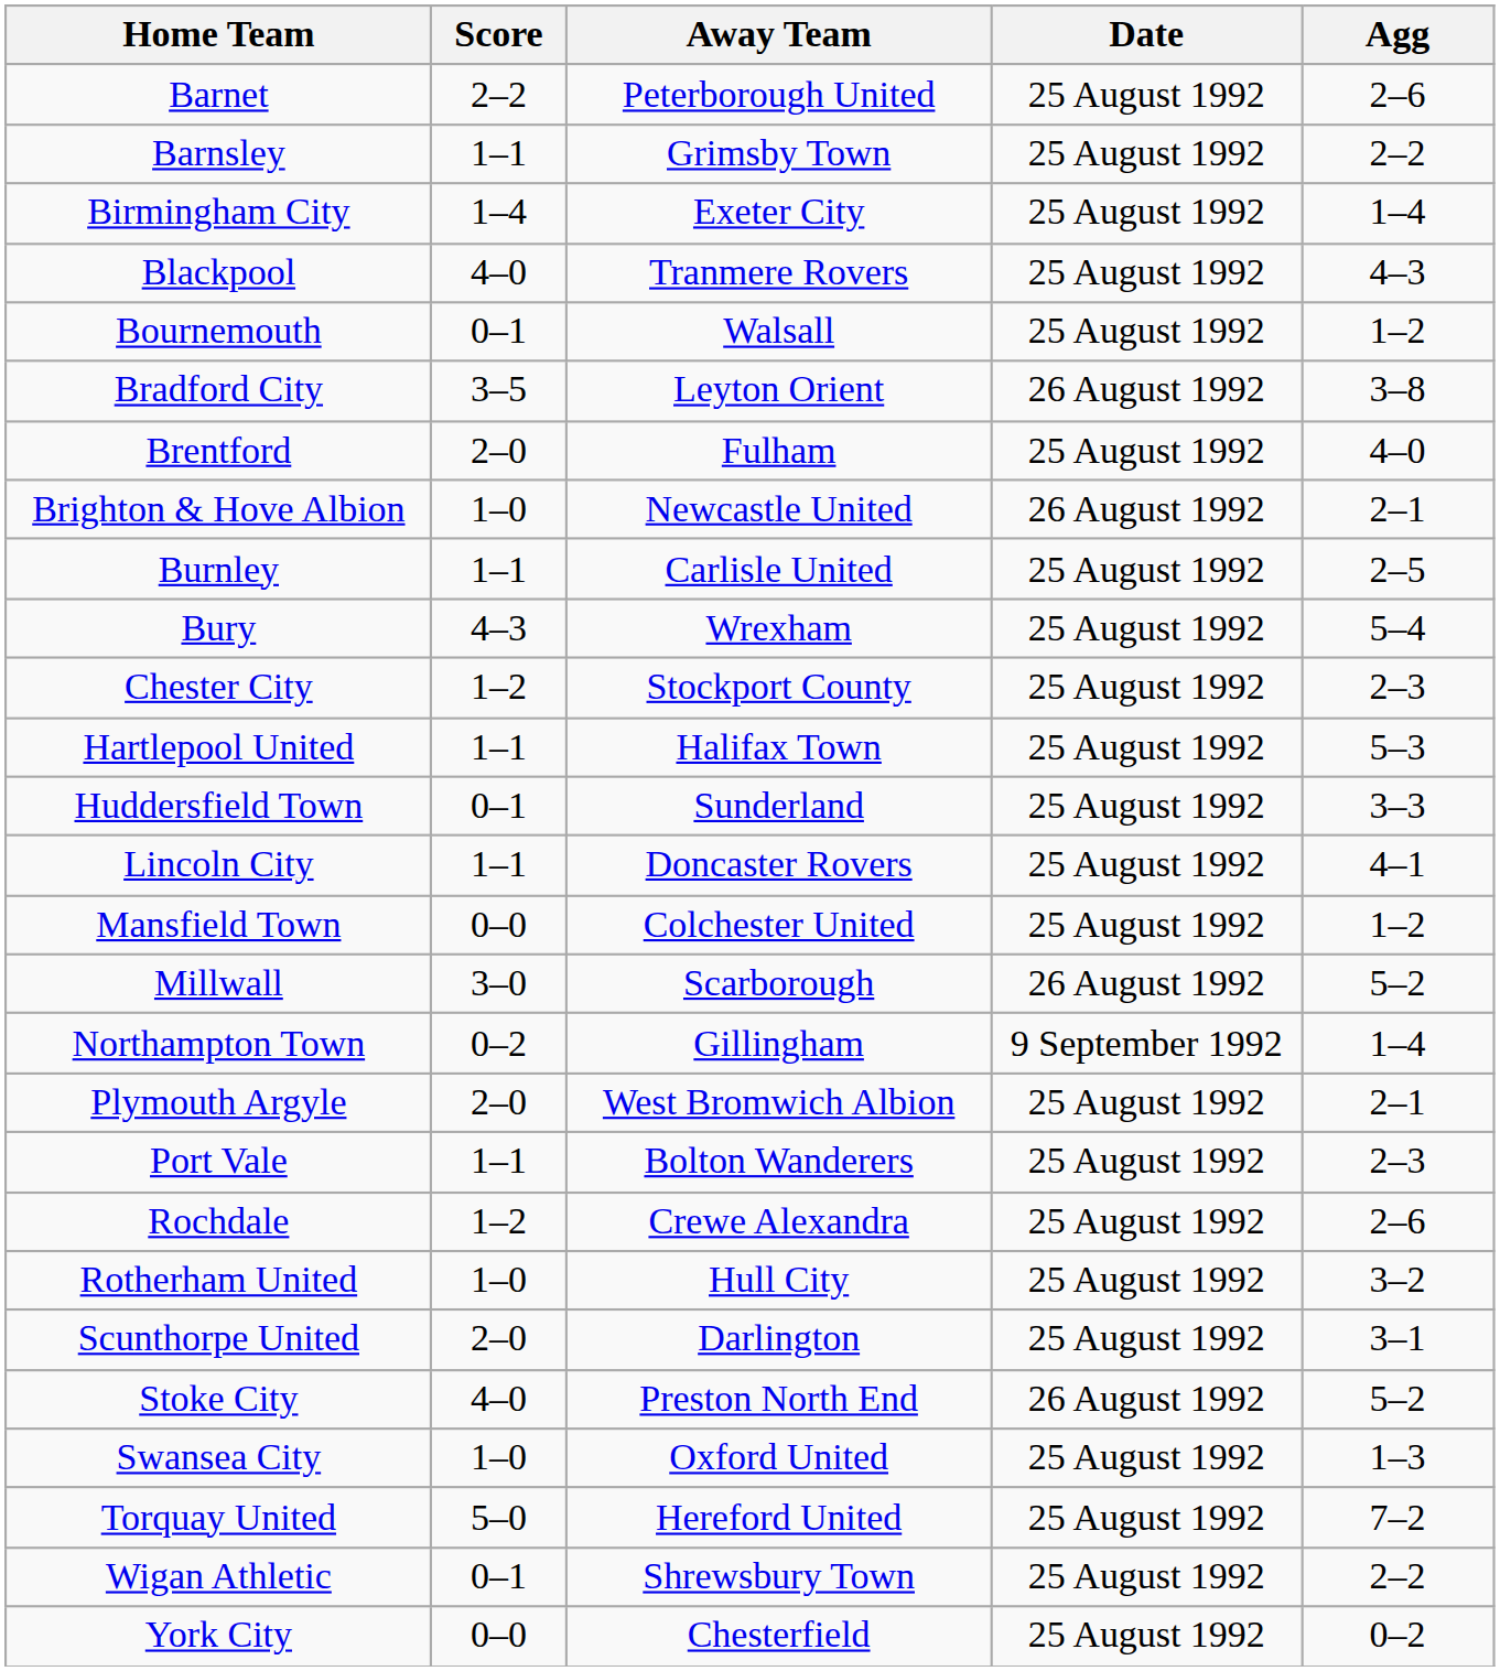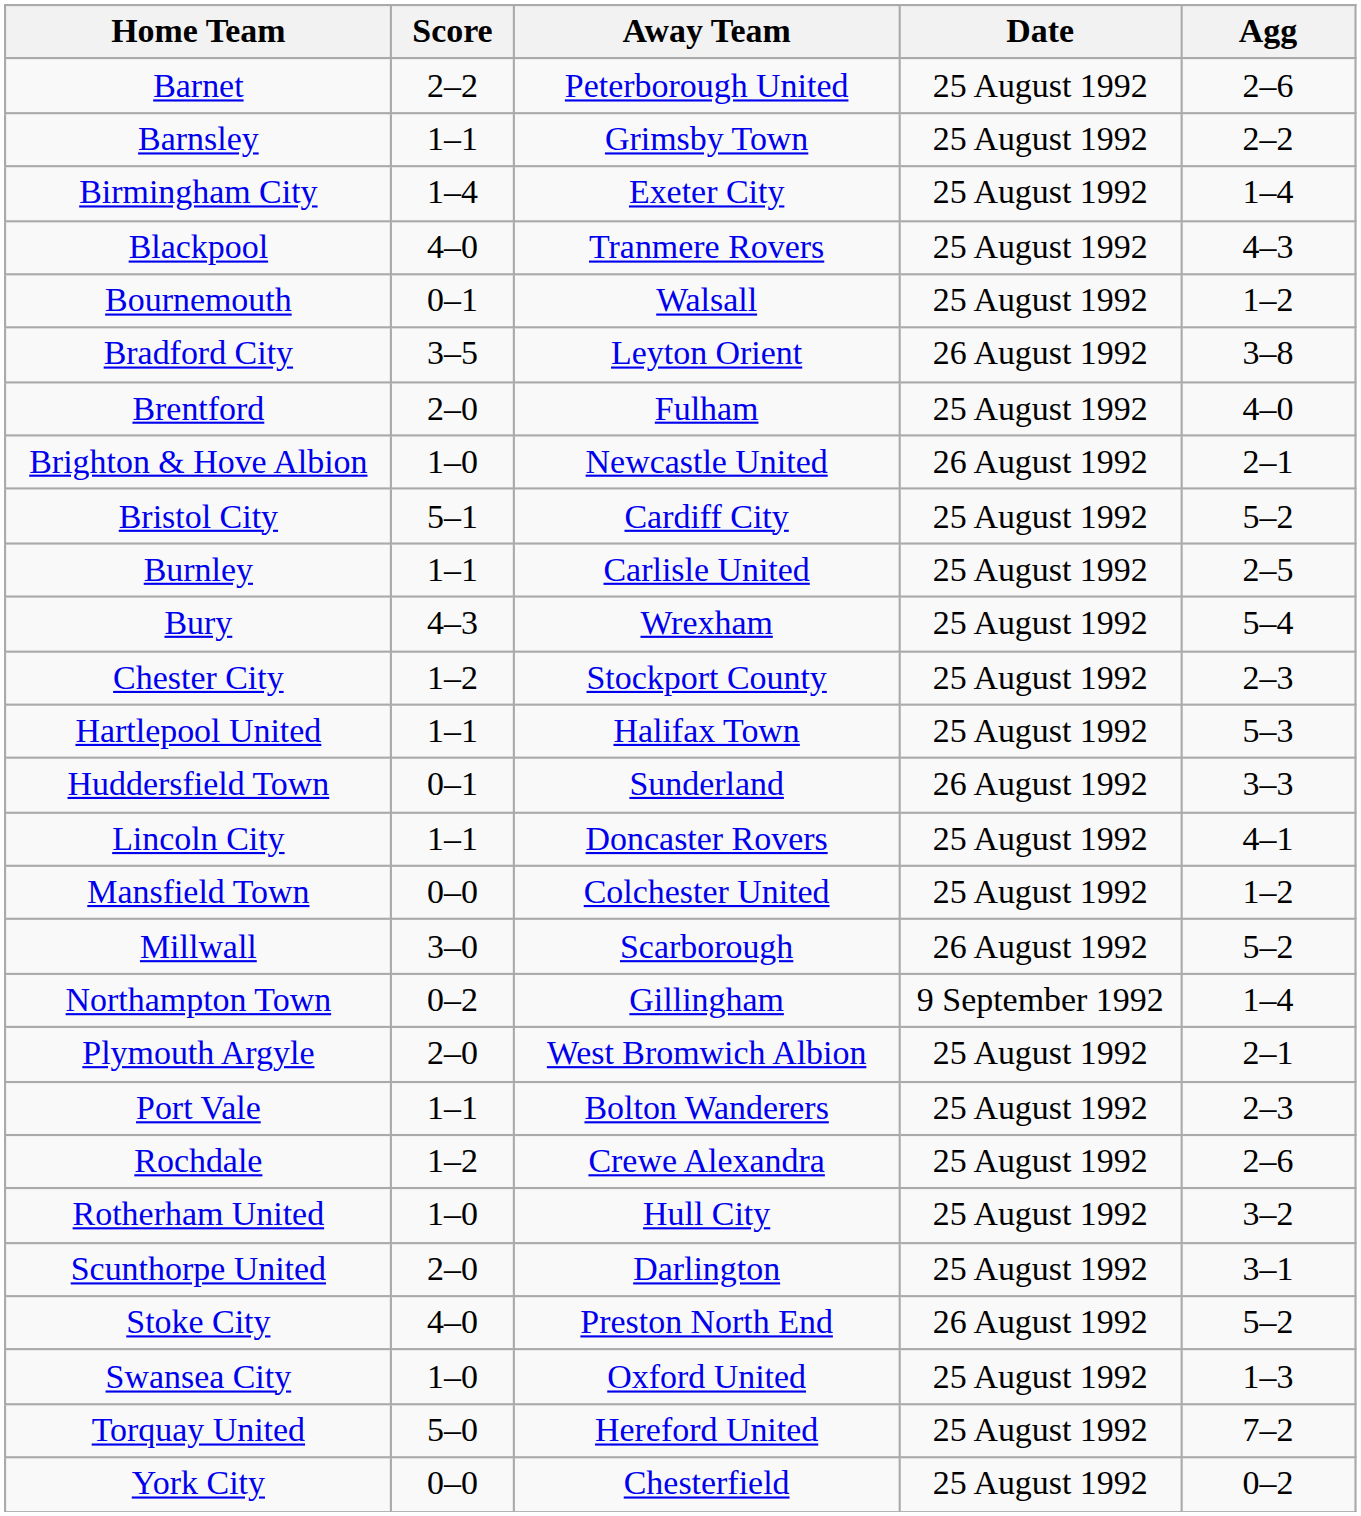 <table class="wikitable" style="text-align:center;">
 <tr>
 <th width=175>Home Team</th>
 <th width=50>Score</th>
 <th width=175>Away Team</th>
 <th width= 125>Date</th>
 <th width= 75>Agg</th>
 </tr>
 <tr>
 <td><a href='#'>Barnet</a></td>
 <td>2–2</td>
 <td><a href='#'>Peterborough United</a></td>
 <td>25 August 1992</td>
 <td>2–6</td>
 </tr>
 <tr>
 <td><a href='#'>Barnsley</a></td>
 <td>1–1</td>
 <td><a href='#'>Grimsby Town</a></td>
 <td>25 August 1992</td>
 <td>2–2</td>
 </tr>
 <tr>
 <td><a href='#'>Birmingham City</a></td>
 <td>1–4</td>
 <td><a href='#'>Exeter City</a></td>
 <td>25 August 1992</td>
 <td>1–4</td>
 </tr>
 <tr>
 <td><a href='#'>Blackpool</a></td>
 <td>4–0</td>
 <td><a href='#'>Tranmere Rovers</a></td>
 <td>25 August 1992</td>
 <td>4–3</td>
 </tr>
 <tr>
 <td><a href='#'>Bournemouth</a></td>
 <td>0–1</td>
 <td><a href='#'>Walsall</a></td>
 <td>25 August 1992</td>
 <td>1–2</td>
 </tr>
 <tr>
 <td><a href='#'>Bradford City</a></td>
 <td>3–5</td>
 <td><a href='#'>Leyton Orient</a></td>
 <td>26 August 1992</td>
 <td>3–8</td>
 </tr>
 <tr>
 <td><a href='#'>Brentford</a></td>
 <td>2–0</td>
 <td><a href='#'>Fulham</a></td>
 <td>25 August 1992</td>
 <td>4–0</td>
 </tr>
 <tr>
 <td><a href='#'>Brighton & Hove Albion</a></td>
 <td>1–0</td>
 <td><a href='#'>Newcastle United</a></td>
 <td>26 August 1992</td>
 <td>2–1</td>
 </tr>
 <tr>
+<td><a href='#'>Bristol City</a></td>
+<td>5–1</td>
+<td><a href='#'>Cardiff City</a></td>
+<td>25 August 1992</td>
+<td>5–2</td>
+</tr>
+<tr>
 <td><a href='#'>Burnley</a></td>
 <td>1–1</td>
 <td><a href='#'>Carlisle United</a></td>
 <td>25 August 1992</td>
 <td>2–5</td>
 </tr>
 <tr>
 <td><a href='#'>Bury</a></td>
 <td>4–3</td>
 <td><a href='#'>Wrexham</a></td>
 <td>25 August 1992</td>
 <td>5–4</td>
 </tr>
 <tr>
 <td><a href='#'>Chester City</a></td>
 <td>1–2</td>
 <td><a href='#'>Stockport County</a></td>
 <td>25 August 1992</td>
 <td>2–3</td>
 </tr>
 <tr>
 <td><a href='#'>Hartlepool United</a></td>
 <td>1–1</td>
 <td><a href='#'>Halifax Town</a></td>
 <td>25 August 1992</td>
 <td>5–3</td>
 </tr>
 <tr>
 <td><a href='#'>Huddersfield Town</a></td>
 <td>0–1</td>
 <td><a href='#'>Sunderland</a></td>
-<td>25 August 1992</td>
+<td>26 August 1992</td>
 <td>3–3</td>
 </tr>
 <tr>
 <td><a href='#'>Lincoln City</a></td>
 <td>1–1</td>
 <td><a href='#'>Doncaster Rovers</a></td>
 <td>25 August 1992</td>
 <td>4–1</td>
 </tr>
 <tr>
 <td><a href='#'>Mansfield Town</a></td>
 <td>0–0</td>
 <td><a href='#'>Colchester United</a></td>
 <td>25 August 1992</td>
 <td>1–2</td>
 </tr>
 <tr>
 <td><a href='#'>Millwall</a></td>
 <td>3–0</td>
 <td><a href='#'>Scarborough</a></td>
 <td>26 August 1992</td>
 <td>5–2</td>
 </tr>
 <tr>
 <td><a href='#'>Northampton Town</a></td>
 <td>0–2</td>
 <td><a href='#'>Gillingham</a></td>
 <td>9 September 1992</td>
 <td>1–4</td>
 </tr>
 <tr>
 <td><a href='#'>Plymouth Argyle</a></td>
 <td>2–0</td>
 <td><a href='#'>West Bromwich Albion</a></td>
 <td>25 August 1992</td>
 <td>2–1</td>
 </tr>
 <tr>
 <td><a href='#'>Port Vale</a></td>
 <td>1–1</td>
 <td><a href='#'>Bolton Wanderers</a></td>
 <td>25 August 1992</td>
 <td>2–3</td>
 </tr>
 <tr>
 <td><a href='#'>Rochdale</a></td>
 <td>1–2</td>
 <td><a href='#'>Crewe Alexandra</a></td>
 <td>25 August 1992</td>
 <td>2–6</td>
 </tr>
 <tr>
 <td><a href='#'>Rotherham United</a></td>
 <td>1–0</td>
 <td><a href='#'>Hull City</a></td>
 <td>25 August 1992</td>
 <td>3–2</td>
 </tr>
 <tr>
 <td><a href='#'>Scunthorpe United</a></td>
 <td>2–0</td>
 <td><a href='#'>Darlington</a></td>
 <td>25 August 1992</td>
 <td>3–1</td>
 </tr>
 <tr>
 <td><a href='#'>Stoke City</a></td>
 <td>4–0</td>
 <td><a href='#'>Preston North End</a></td>
 <td>26 August 1992</td>
 <td>5–2</td>
 </tr>
 <tr>
 <td><a href='#'>Swansea City</a></td>
 <td>1–0</td>
 <td><a href='#'>Oxford United</a></td>
 <td>25 August 1992</td>
 <td>1–3</td>
 </tr>
 <tr>
 <td><a href='#'>Torquay United</a></td>
 <td>5–0</td>
 <td><a href='#'>Hereford United</a></td>
 <td>25 August 1992</td>
 <td>7–2</td>
 </tr>
 <tr>
-<td><a href='#'>Wigan Athletic</a></td>
-<td>0–1</td>
-<td><a href='#'>Shrewsbury Town</a></td>
-<td>25 August 1992</td>
-<td>2–2</td>
-</tr>
-<tr>
 <td><a href='#'>York City</a></td>
 <td>0–0</td>
 <td><a href='#'>Chesterfield</a></td>
 <td>25 August 1992</td>
 <td>0–2</td>
 </tr>
 <tr>
 </tr>
 </table>
